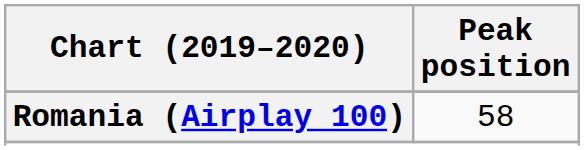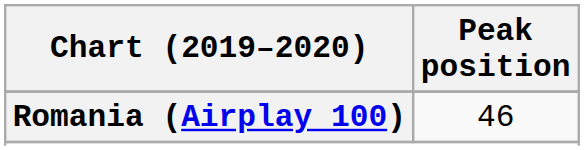 <table class="wikitable plainrowheaders sortable" style="text-align:center;">
 <tr>
 <th scope="col">Chart (2019–2020)</th>
 <th scope="col">Peak<br>position</th>
 </tr>
 <tr>
 </tr>
 <tr>
 </tr>
 <tr>
 </tr>
 <tr>
 </tr>
 <tr>
 <th scope="row">Romania (<a href='#'>Airplay 100</a>)</th>
-<td>58</td>
+<td>46</td>
 </tr>
 <tr>
 </tr>
 <tr>
 </tr>
 </table>
